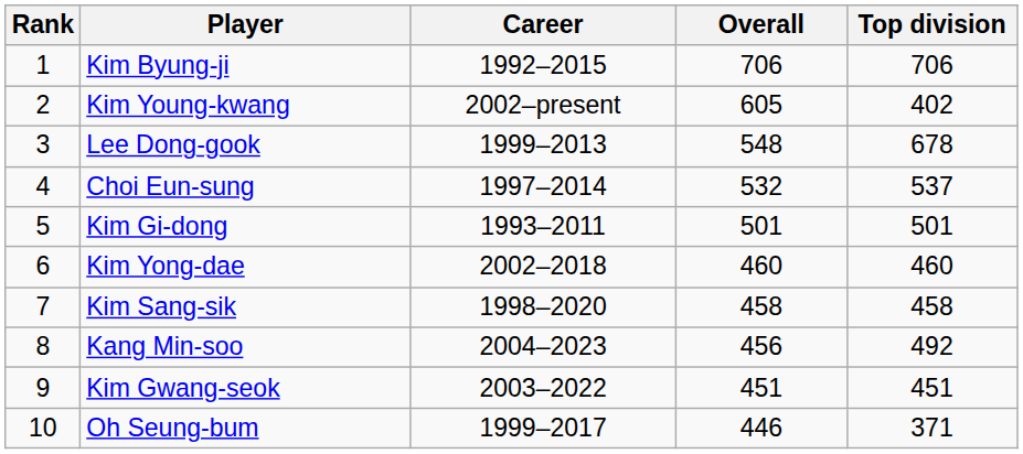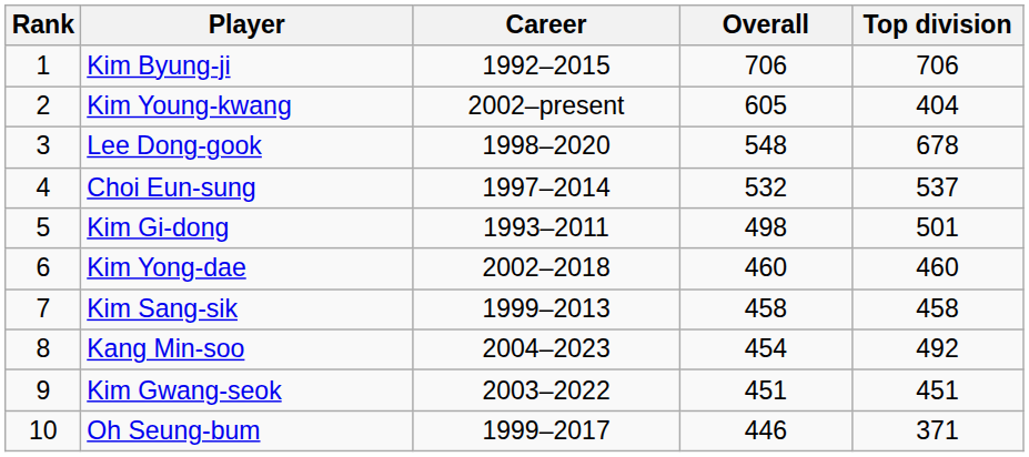 <table class="wikitable sortable" style="text-align:center;">
 <tr>
 <th width="40">Rank</th>
 <th width="200">Player</th>
 <th width="160">Career</th>
 <th width="100">Overall</th>
 <th width="100">Top division</th>
 </tr>
 <tr>
 <td>1</td>
 <td align="left"> <a href='#'>Kim Byung-ji</a></td>
 <td>1992–2015</td>
 <td>706</td>
 <td>706</td>
 </tr>
 <tr>
 <td>2</td>
 <td align="left"> <a href='#'>Kim Young-kwang</a></td>
 <td>2002–present</td>
 <td>605</td>
-<td>402</td>
+<td>404</td>
 </tr>
 <tr>
 <td>3</td>
 <td align="left"> <a href='#'>Lee Dong-gook</a></td>
-<td>1999–2013</td>
+<td>1998–2020</td>
 <td>548</td>
 <td>678</td>
 </tr>
 <tr>
 <td>4</td>
 <td align="left"> <a href='#'>Choi Eun-sung</a></td>
 <td>1997–2014</td>
 <td>532</td>
 <td>537</td>
 </tr>
 <tr>
 <td>5</td>
 <td align="left"> <a href='#'>Kim Gi-dong</a></td>
 <td>1993–2011</td>
-<td>501</td>
+<td>498</td>
 <td>501</td>
 </tr>
 <tr>
 <td>6</td>
 <td align="left"> <a href='#'>Kim Yong-dae</a></td>
 <td>2002–2018</td>
 <td>460</td>
 <td>460</td>
 </tr>
 <tr>
 <td>7</td>
 <td align="left"> <a href='#'>Kim Sang-sik</a></td>
-<td>1998–2020</td>
+<td>1999–2013</td>
 <td>458</td>
 <td>458</td>
 </tr>
 <tr>
 <td>8</td>
 <td align="left"> <a href='#'>Kang Min-soo</a></td>
 <td>2004–2023</td>
-<td>456</td>
+<td>454</td>
 <td>492</td>
 </tr>
 <tr>
 <td>9</td>
 <td align="left"> <a href='#'>Kim Gwang-seok</a></td>
 <td>2003–2022</td>
 <td>451</td>
 <td>451</td>
 </tr>
 <tr>
 <td>10</td>
 <td align="left"> <a href='#'>Oh Seung-bum</a></td>
 <td>1999–2017</td>
 <td>446</td>
 <td>371</td>
 </tr>
 </table>
